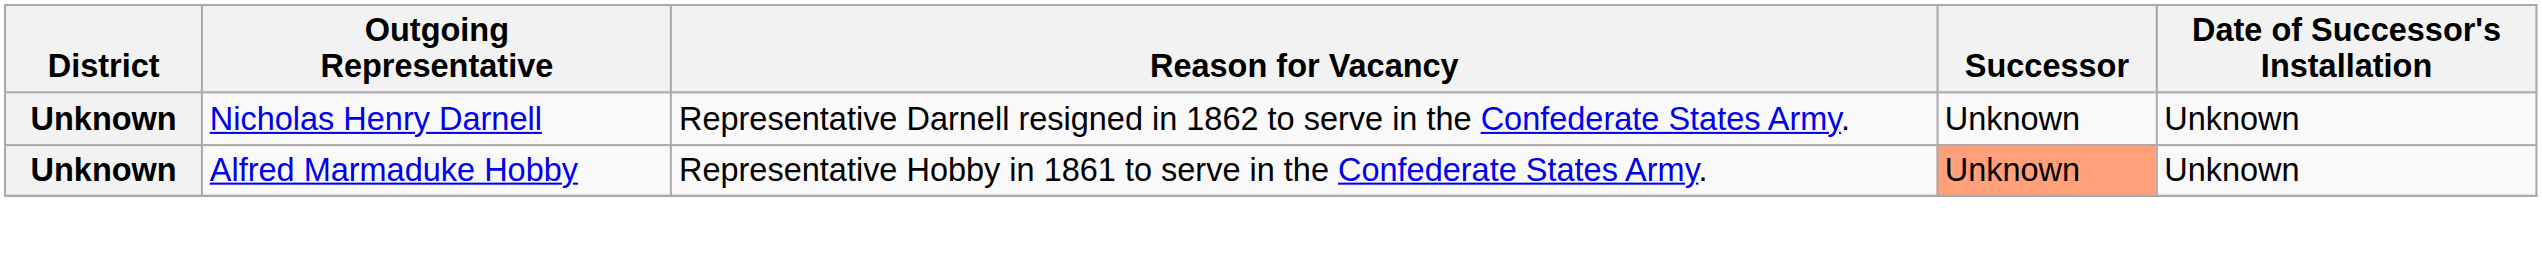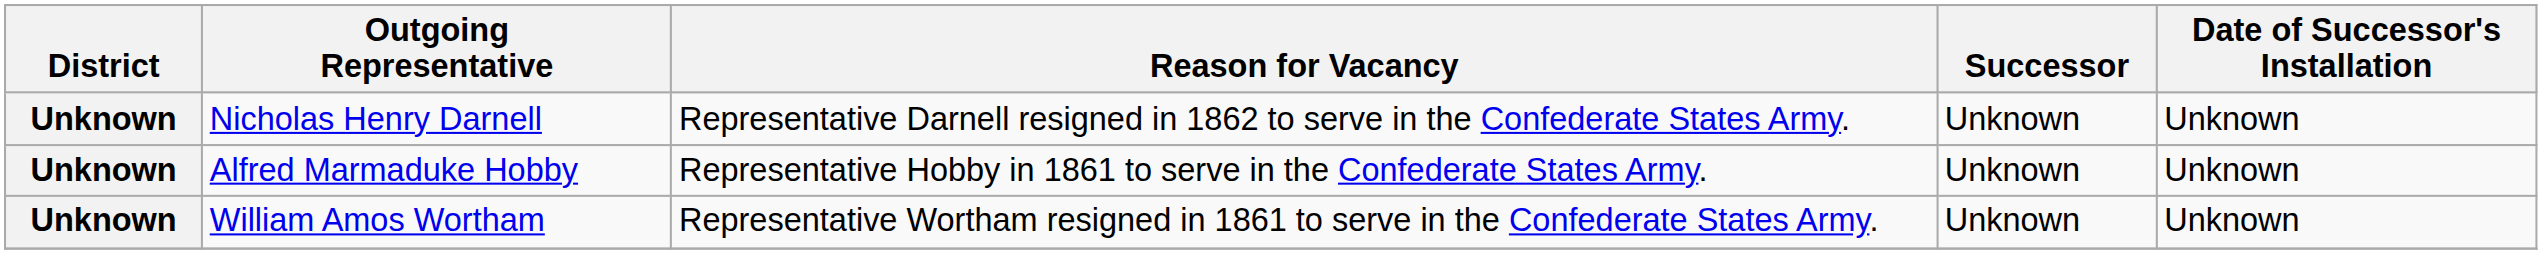 <table class="wikitable">
 <tr bgcolor="#cccccc" align="center" valign="bottom">
 <th>District</th>
 <th>Outgoing<br>Representative</th>
 <th width="50%">Reason for Vacancy</th>
 <th>Successor</th>
 <th width="15%">Date of Successor's Installation</th>
 </tr>
 <tr>
 <th>Unknown</th>
 <td><a href='#'>Nicholas Henry Darnell</a></td>
 <td>Representative Darnell resigned in 1862 to serve in the <a href='#'>Confederate States Army</a>.</td>
 <td>Unknown</td>
 <td>Unknown</td>
 </tr>
 <tr>
 <th>Unknown</th>
 <td><a href='#'>Alfred Marmaduke Hobby</a></td>
 <td>Representative Hobby in 1861 to serve in the <a href='#'>Confederate States Army</a>.</td>
-<td style="background: lightsalmon;">Unknown</td>
+<td>Unknown</td>
+<td>Unknown</td>
+</tr>
+<tr>
+<th>Unknown</th>
+<td><a href='#'>William Amos Wortham</a></td>
+<td>Representative Wortham resigned in 1861 to serve in the <a href='#'>Confederate States Army</a>.</td>
+<td>Unknown</td>
 <td>Unknown</td>
 </tr>
 <tr>
 </tr>
 </table>
